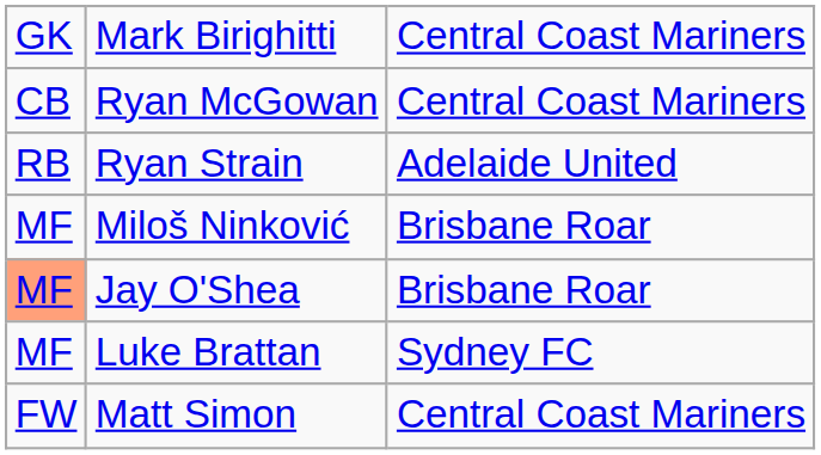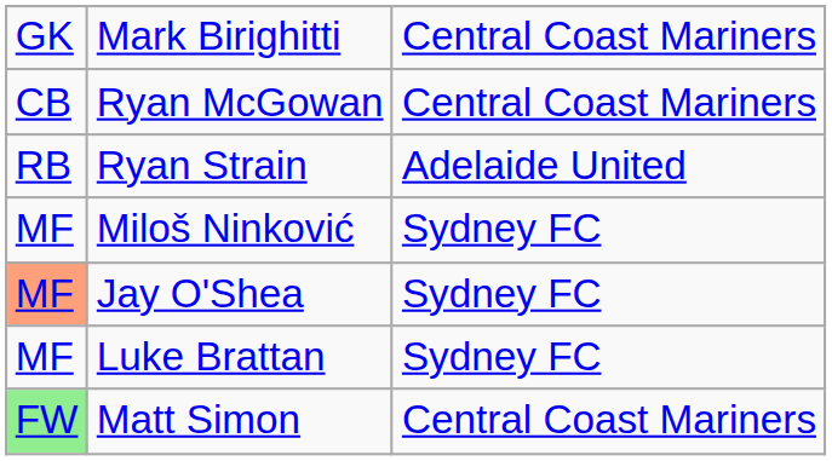 <table class="wikitable">
 <tr>
 <td><a href='#'>GK</a></td>
 <td> <a href='#'>Mark Birighitti</a></td>
 <td><a href='#'>Central Coast Mariners</a></td>
 </tr>
 <tr>
 <td><a href='#'>CB</a></td>
 <td> <a href='#'>Ryan McGowan</a></td>
 <td><a href='#'>Central Coast Mariners</a></td>
 </tr>
 <tr>
 <td><a href='#'>RB</a></td>
 <td> <a href='#'>Ryan Strain</a></td>
 <td><a href='#'>Adelaide United</a></td>
 </tr>
 <tr>
 <td><a href='#'>MF</a></td>
 <td> <a href='#'>Miloš Ninković</a></td>
-<td><a href='#'>Brisbane Roar</a></td>
+<td><a href='#'>Sydney FC</a></td>
 </tr>
 <tr>
 <td style="background: lightsalmon;"><a href='#'>MF</a></td>
 <td> <a href='#'>Jay O'Shea</a></td>
-<td><a href='#'>Brisbane Roar</a></td>
+<td><a href='#'>Sydney FC</a></td>
 </tr>
 <tr>
 <td><a href='#'>MF</a></td>
 <td> <a href='#'>Luke Brattan</a></td>
 <td><a href='#'>Sydney FC</a></td>
 </tr>
 <tr>
-<td><a href='#'>FW</a></td>
+<td style="background: lightgreen;"><a href='#'>FW</a></td>
 <td> <a href='#'>Matt Simon</a></td>
 <td><a href='#'>Central Coast Mariners</a></td>
 </tr>
 </table>
